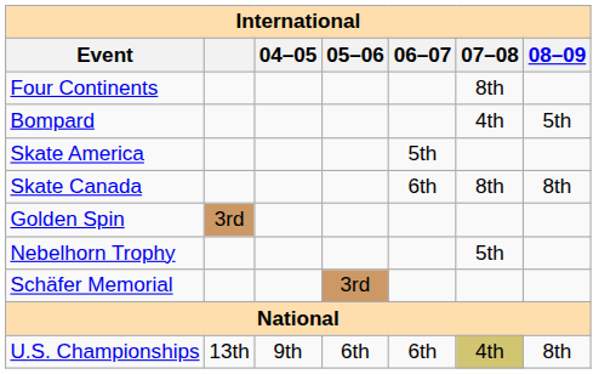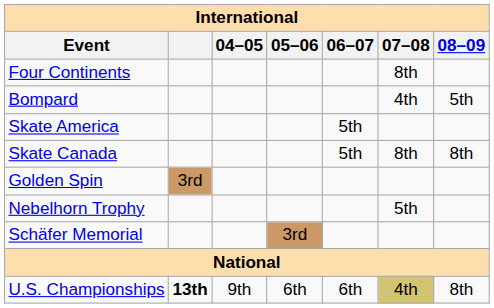 <table class="wikitable" style="text-align:center">
 <tr>
 <th style="background-color: #ffdead; " colspan=7 align=center>International</th>
 </tr>
 <tr>
 <th>Event</th>
 <th></th>
 <th>04–05</th>
 <th>05–06</th>
 <th>06–07</th>
 <th>07–08</th>
 <th><a href='#'>08–09</a></th>
 </tr>
 <tr>
 <td align=left><a href='#'>Four Continents</a></td>
 <td></td>
 <td></td>
 <td></td>
 <td></td>
 <td>8th</td>
 <td></td>
 </tr>
 <tr>
 <td align=left>  <a href='#'>Bompard</a></td>
 <td></td>
 <td></td>
 <td></td>
 <td></td>
 <td>4th</td>
 <td>5th</td>
 </tr>
 <tr>
 <td align=left>  <a href='#'>Skate America</a></td>
 <td></td>
 <td></td>
 <td></td>
 <td>5th</td>
 <td></td>
 <td></td>
 </tr>
 <tr>
 <td align=left>  <a href='#'>Skate Canada</a></td>
 <td></td>
 <td></td>
 <td></td>
-<td>6th</td>
+<td>5th</td>
 <td>8th</td>
 <td>8th</td>
 </tr>
 <tr>
 <td align=left><a href='#'>Golden Spin</a></td>
 <td bgcolor=cc9966>3rd</td>
 <td></td>
 <td></td>
 <td></td>
 <td></td>
 <td></td>
 </tr>
 <tr>
 <td align=left><a href='#'>Nebelhorn Trophy</a></td>
 <td></td>
 <td></td>
 <td></td>
 <td></td>
 <td>5th</td>
 <td></td>
 </tr>
 <tr>
 <td align=left><a href='#'>Schäfer Memorial</a></td>
 <td></td>
 <td></td>
 <td bgcolor=cc9966>3rd</td>
 <td></td>
 <td></td>
 <td></td>
 </tr>
 <tr>
 <th style="background-color: #ffdead; " colspan=7 align=center>National</th>
 </tr>
 <tr>
 <td align=left><a href='#'>U.S. Championships</a></td>
-<td>13th</td>
+<td><strong>13th</strong></td>
 <td>9th</td>
 <td>6th</td>
 <td>6th</td>
 <td bgcolor=d1c571>4th</td>
 <td>8th</td>
 </tr>
 </table>
